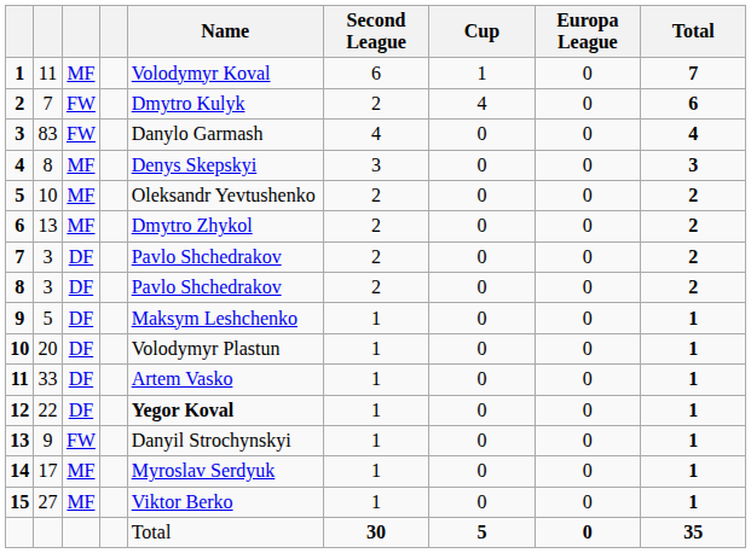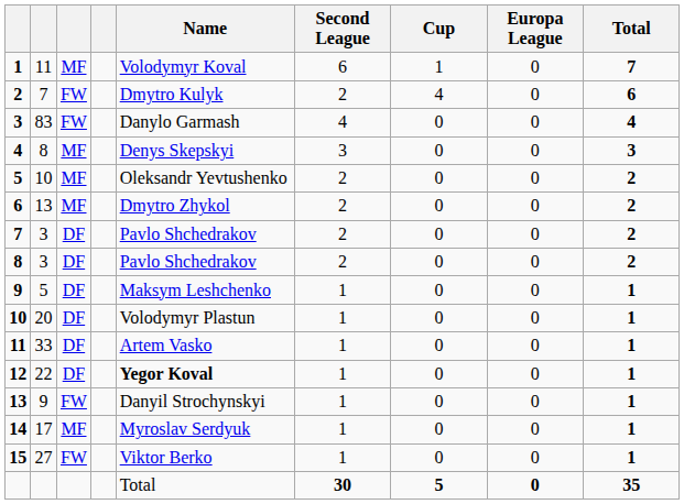 <table class="wikitable" style="text-align:center">
 <tr>
 <th width=15></th>
 <th width=15></th>
 <th width=15></th>
 <th width=15></th>
 <th width=155>Name</th>
 <th width=80><strong>Second League</strong></th>
 <th width=80><strong>Cup</strong></th>
 <th width=80><strong>Europa League</strong></th>
 <th width=80>Total</th>
 </tr>
 <tr>
 <td><strong>1</strong></td>
 <td>11</td>
 <td><a href='#'>MF</a></td>
 <td></td>
 <td align=left><a href='#'>Volodymyr Koval</a></td>
 <td>6</td>
 <td>1</td>
 <td>0</td>
 <td><strong>7</strong></td>
 </tr>
 <tr>
 <td><strong>2</strong></td>
 <td>7</td>
 <td><a href='#'>FW</a></td>
 <td></td>
 <td align=left><a href='#'>Dmytro Kulyk</a></td>
 <td>2</td>
 <td>4</td>
 <td>0</td>
 <td><strong>6</strong></td>
 </tr>
 <tr>
 <td><strong>3</strong></td>
 <td>83</td>
 <td><a href='#'>FW</a></td>
 <td></td>
 <td align=left>Danylo Garmash</td>
 <td>4</td>
 <td>0</td>
 <td>0</td>
 <td><strong>4</strong></td>
 </tr>
 <tr>
 <td><strong>4</strong></td>
 <td>8</td>
 <td><a href='#'>MF</a></td>
 <td></td>
 <td align=left><a href='#'>Denys Skepskyi</a></td>
 <td>3</td>
 <td>0</td>
 <td>0</td>
 <td><strong>3</strong></td>
 </tr>
 <tr>
 <td><strong>5</strong></td>
 <td>10</td>
 <td><a href='#'>MF</a></td>
 <td></td>
 <td align=left>Oleksandr Yevtushenko</td>
 <td>2</td>
 <td>0</td>
 <td>0</td>
 <td><strong>2</strong></td>
 </tr>
 <tr>
 <td><strong>6</strong></td>
 <td>13</td>
 <td><a href='#'>MF</a></td>
 <td></td>
 <td align=left><a href='#'>Dmytro Zhykol</a></td>
 <td>2</td>
 <td>0</td>
 <td>0</td>
 <td><strong>2</strong></td>
 </tr>
 <tr>
 <td><strong>7</strong></td>
 <td>3</td>
 <td><a href='#'>DF</a></td>
 <td></td>
 <td align=left><a href='#'>Pavlo Shchedrakov</a></td>
 <td>2</td>
 <td>0</td>
 <td>0</td>
 <td><strong>2</strong></td>
 </tr>
 <tr>
 <td><strong>8</strong></td>
 <td>3</td>
 <td><a href='#'>DF</a></td>
 <td></td>
 <td align=left><a href='#'>Pavlo Shchedrakov</a></td>
 <td>2</td>
 <td>0</td>
 <td>0</td>
 <td><strong>2</strong></td>
 </tr>
 <tr>
 <td><strong>9</strong></td>
 <td>5</td>
 <td><a href='#'>DF</a></td>
 <td></td>
 <td align=left><a href='#'>Maksym Leshchenko</a></td>
 <td>1</td>
 <td>0</td>
 <td>0</td>
 <td><strong>1</strong></td>
 </tr>
 <tr>
 <td><strong>10</strong></td>
 <td>20</td>
 <td><a href='#'>DF</a></td>
 <td></td>
 <td align=left>Volodymyr Plastun</td>
 <td>1</td>
 <td>0</td>
 <td>0</td>
 <td><strong>1</strong></td>
 </tr>
 <tr>
 <td><strong>11</strong></td>
 <td>33</td>
 <td><a href='#'>DF</a></td>
 <td></td>
 <td align=left><a href='#'>Artem Vasko</a></td>
 <td>1</td>
 <td>0</td>
 <td>0</td>
 <td><strong>1</strong></td>
 </tr>
 <tr>
 <td><strong>12</strong></td>
 <td>22</td>
 <td><a href='#'>DF</a></td>
 <td></td>
 <td align=left><strong>Yegor Koval</strong></td>
 <td>1</td>
 <td>0</td>
 <td>0</td>
 <td><strong>1</strong></td>
 </tr>
 <tr>
 <td><strong>13</strong></td>
 <td>9</td>
 <td><a href='#'>FW</a></td>
 <td></td>
 <td align=left>Danyil Strochynskyi</td>
 <td>1</td>
 <td>0</td>
 <td>0</td>
 <td><strong>1</strong></td>
 </tr>
 <tr>
 <td><strong>14</strong></td>
 <td>17</td>
 <td><a href='#'>MF</a></td>
 <td></td>
 <td align=left><a href='#'>Myroslav Serdyuk</a></td>
 <td>1</td>
 <td>0</td>
 <td>0</td>
 <td><strong>1</strong></td>
 </tr>
 <tr>
 <td><strong>15</strong></td>
 <td>27</td>
-<td><a href='#'>MF</a></td>
+<td><a href='#'>FW</a></td>
 <td></td>
 <td align=left><a href='#'>Viktor Berko</a></td>
 <td>1</td>
 <td>0</td>
 <td>0</td>
 <td><strong>1</strong></td>
 </tr>
 <tr>
 <td></td>
 <td></td>
 <td></td>
 <td></td>
 <td align=left>Total</td>
 <td><strong>30</strong></td>
 <td><strong>5</strong></td>
 <td><strong>0</strong></td>
 <td><strong>35</strong></td>
 </tr>
 <tr>
 </tr>
 </table>
